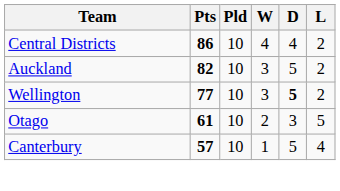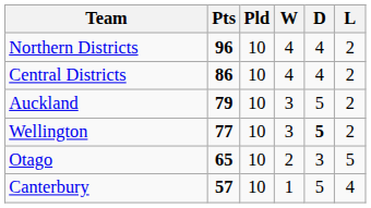 <table class="wikitable" style="text-align:center;">
 <tr>
 <th width=175>Team</th>
 <th width=20 abbr="Points">Pts</th>
 <th width=20 abbr="Played">Pld</th>
 <th width=20 abbr="Won">W</th>
 <th width=20 abbr="Draw">D</th>
 <th width=20 abbr="Lost">L</th>
+</tr>
+<tr style="background:#f9f9f9;">
+<td style="text-align:left;"><a href='#'>Northern Districts</a></td>
+<td><strong>96</strong></td>
+<td>10</td>
+<td>4</td>
+<td>4</td>
+<td>2</td>
 </tr>
 <tr style="background:#f9f9f9;">
 <td style="text-align:left;"><a href='#'>Central Districts</a></td>
 <td><strong>86</strong></td>
 <td>10</td>
 <td>4</td>
 <td>4</td>
 <td>2</td>
 </tr>
 <tr style="background:#f9f9f9;">
 <td style="text-align:left;"><a href='#'>Auckland</a></td>
-<td><strong>82</strong></td>
+<td><strong>79</strong></td>
 <td>10</td>
 <td>3</td>
 <td>5</td>
 <td>2</td>
 </tr>
 <tr style="background:#f9f9f9;">
 <td style="text-align:left;"><a href='#'>Wellington</a></td>
 <td><strong>77</strong></td>
 <td>10</td>
 <td>3</td>
 <td><strong>5</strong></td>
 <td>2</td>
 </tr>
 <tr style="background:#f9f9f9;">
 <td style="text-align:left;"><a href='#'>Otago</a></td>
-<td><strong>61</strong></td>
+<td><strong>65</strong></td>
 <td>10</td>
 <td>2</td>
 <td>3</td>
 <td>5</td>
 </tr>
 <tr style="background:#f9f9f9;">
 <td style="text-align:left;"><a href='#'>Canterbury</a></td>
 <td><strong>57</strong></td>
 <td>10</td>
 <td>1</td>
 <td>5</td>
 <td>4</td>
 </tr>
 </table>
